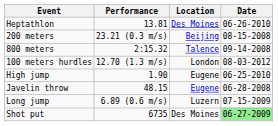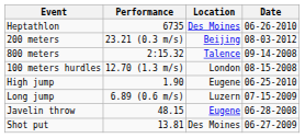 <table class="wikitable" |]>
 <tr>
 <th>Event</th>
 <th>Performance</th>
 <th>Location</th>
 <th>Date</th>
 </tr>
 <tr>
 <td>Heptathlon</td>
-<td align=right>13.81</td>
+<td align=right>6735</td>
 <td align=right><a href='#'>Des Moines</a></td>
 <td>06-26-2010</td>
 </tr>
 <tr>
 <td>200 meters</td>
 <td align=right>23.21 (0.3 m/s)</td>
 <td align=right><a href='#'>Beijing</a></td>
-<td>08-15-2008</td>
+<td>08-03-2012</td>
 </tr>
 <tr>
 <td>800 meters</td>
 <td align=right>2:15.32</td>
 <td align=right><a href='#'>Talence</a></td>
 <td>09-14-2008</td>
 </tr>
 <tr>
 <td>100 meters hurdles</td>
 <td align=right>12.70 (1.3 m/s)</td>
 <td align=right>London</td>
-<td>08-03-2012</td>
+<td>08-15-2008</td>
 </tr>
 <tr>
 <td>High jump</td>
 <td align=right>1.90</td>
 <td align=right>Eugene</td>
 <td>06-25-2010</td>
 </tr>
 <tr>
+<td>Long jump</td>
+<td align=right>6.89 (0.6 m/s)</td>
+<td align=right>Luzern</td>
+<td>07-15-2009</td>
+</tr>
+<tr>
 <td>Javelin throw</td>
 <td align=right>48.15</td>
 <td align=right><a href='#'>Eugene</a></td>
 <td>06-28-2008</td>
 </tr>
 <tr>
-<td>Long jump</td>
-<td align=right>6.89 (0.6 m/s)</td>
-<td align=right>Luzern</td>
-<td>07-15-2009</td>
-</tr>
-<tr>
 <td>Shot put</td>
-<td align=right>6735</td>
+<td align=right>13.81</td>
 <td align=right>Des Moines</td>
-<td style="background: lightgreen;">06-27-2009</td>
+<td>06-27-2009</td>
 </tr>
 </table>
